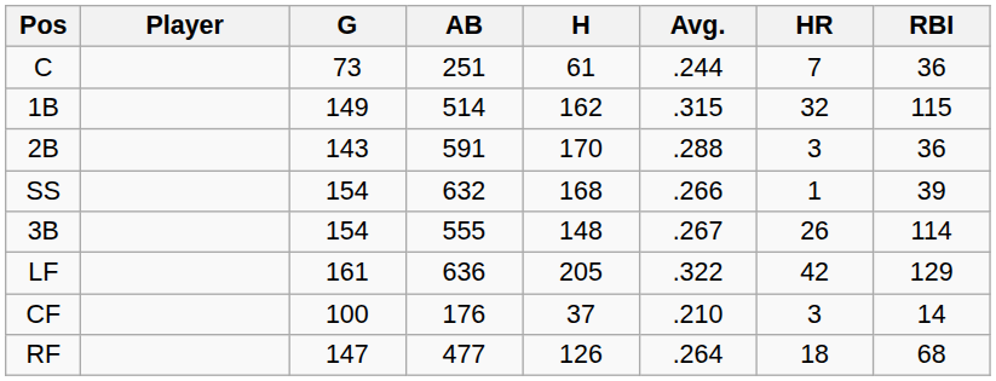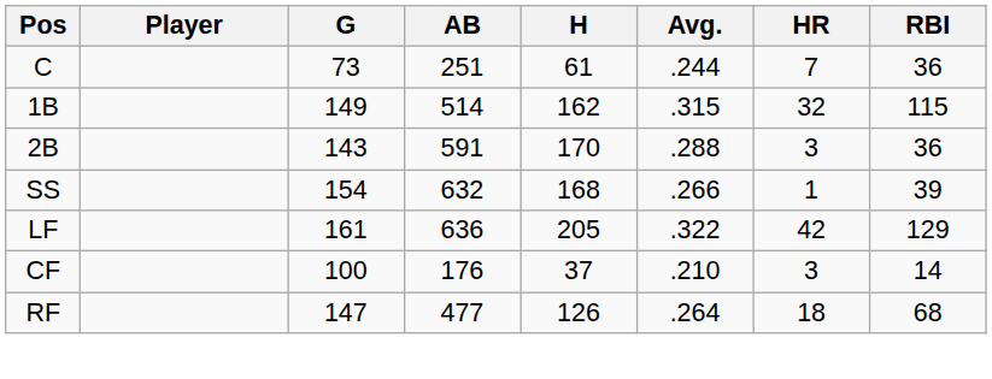 <table class="wikitable sortable">
 <tr>
 <th bgcolor="#DDDDFF" width="5%">Pos</th>
 <th bgcolor="#DDDDFF" width="16%">Player</th>
 <th bgcolor="#DDDDFF" width="9%">G</th>
 <th bgcolor="#DDDDFF" width="9%">AB</th>
 <th bgcolor="#DDDDFF" width="9%">H</th>
 <th bgcolor="#DDDDFF" width="9%">Avg.</th>
 <th bgcolor="#DDDDFF" width="9%">HR</th>
 <th bgcolor="#DDDDFF" width="9%">RBI</th>
 </tr>
 <tr align="center">
 <td>C</td>
 <td></td>
 <td>73</td>
 <td>251</td>
 <td>61</td>
 <td>.244</td>
 <td>7</td>
 <td>36</td>
 </tr>
 <tr align="center">
 <td>1B</td>
 <td></td>
 <td>149</td>
 <td>514</td>
 <td>162</td>
 <td>.315</td>
 <td>32</td>
 <td>115</td>
 </tr>
 <tr align="center">
 <td>2B</td>
 <td></td>
 <td>143</td>
 <td>591</td>
 <td>170</td>
 <td>.288</td>
 <td>3</td>
 <td>36</td>
 </tr>
 <tr align="center">
 <td>SS</td>
 <td></td>
 <td>154</td>
 <td>632</td>
 <td>168</td>
 <td>.266</td>
 <td>1</td>
 <td>39</td>
 </tr>
 <tr align="center">
-<td>3B</td>
-<td></td>
-<td>154</td>
-<td>555</td>
-<td>148</td>
-<td>.267</td>
-<td>26</td>
-<td>114</td>
-</tr>
-<tr align="center">
 <td>LF</td>
 <td></td>
 <td>161</td>
 <td>636</td>
 <td>205</td>
 <td>.322</td>
 <td>42</td>
 <td>129</td>
 </tr>
 <tr align="center">
 <td>CF</td>
 <td></td>
 <td>100</td>
 <td>176</td>
 <td>37</td>
 <td>.210</td>
 <td>3</td>
 <td>14</td>
 </tr>
 <tr align="center">
 <td>RF</td>
 <td></td>
 <td>147</td>
 <td>477</td>
 <td>126</td>
 <td>.264</td>
 <td>18</td>
 <td>68</td>
 </tr>
 </table>
